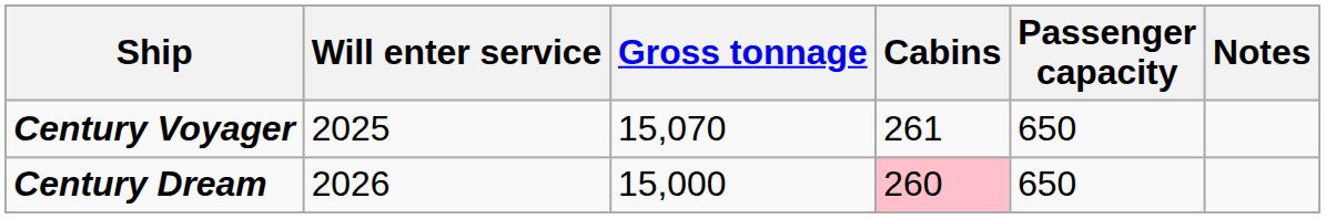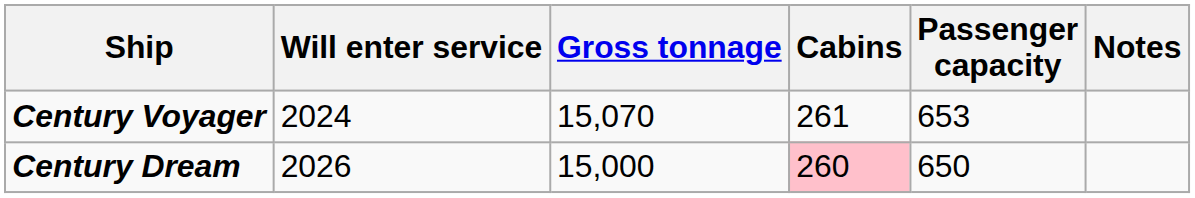 <table class="wikitable">
 <tr>
 <th>Ship</th>
 <th>Will enter service</th>
 <th><a href='#'>Gross tonnage</a></th>
 <th>Cabins</th>
 <th>Passenger<br>capacity</th>
 <th>Notes</th>
 </tr>
 <tr>
 <td><strong><em>Century Voyager</em></strong></td>
-<td>2025</td>
+<td>2024</td>
 <td>15,070</td>
 <td>261</td>
-<td>650</td>
+<td>653</td>
 <td></td>
 </tr>
 <tr>
 <td><strong><em>Century Dream</em></strong></td>
 <td>2026</td>
 <td>15,000</td>
 <td style="background: pink;">260</td>
 <td>650</td>
 <td></td>
 </tr>
 </table>
